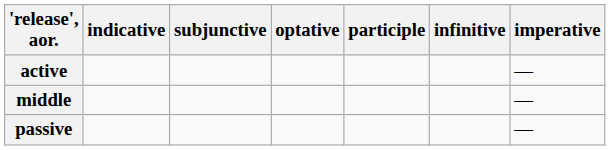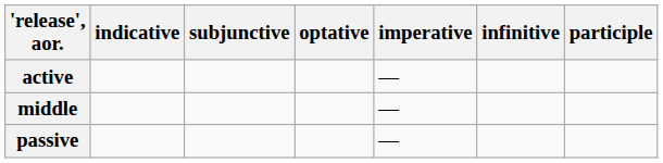 <table class="wikitable polytonic">
 <tr>
 <th> 'release',<br>aor. </th>
 <th>indicative</th>
 <th>subjunctive</th>
 <th>optative</th>
+<th>imperative</th>
+<th>infinitive</th>
 <th>participle</th>
-<th>infinitive</th>
-<th>imperative</th>
 </tr>
 <tr>
 <th>active</th>
 <td></td>
 <td></td>
 <td></td>
+<td>—<br></td>
 <td></td>
 <td></td>
-<td>—<br></td>
 </tr>
 <tr>
 <th>middle</th>
 <td></td>
 <td></td>
 <td></td>
+<td>—<br></td>
 <td></td>
 <td></td>
-<td>—<br></td>
 </tr>
 <tr>
 <th>passive</th>
 <td></td>
 <td></td>
 <td></td>
+<td>—<br></td>
 <td></td>
 <td></td>
-<td>—<br></td>
 </tr>
 </table>
